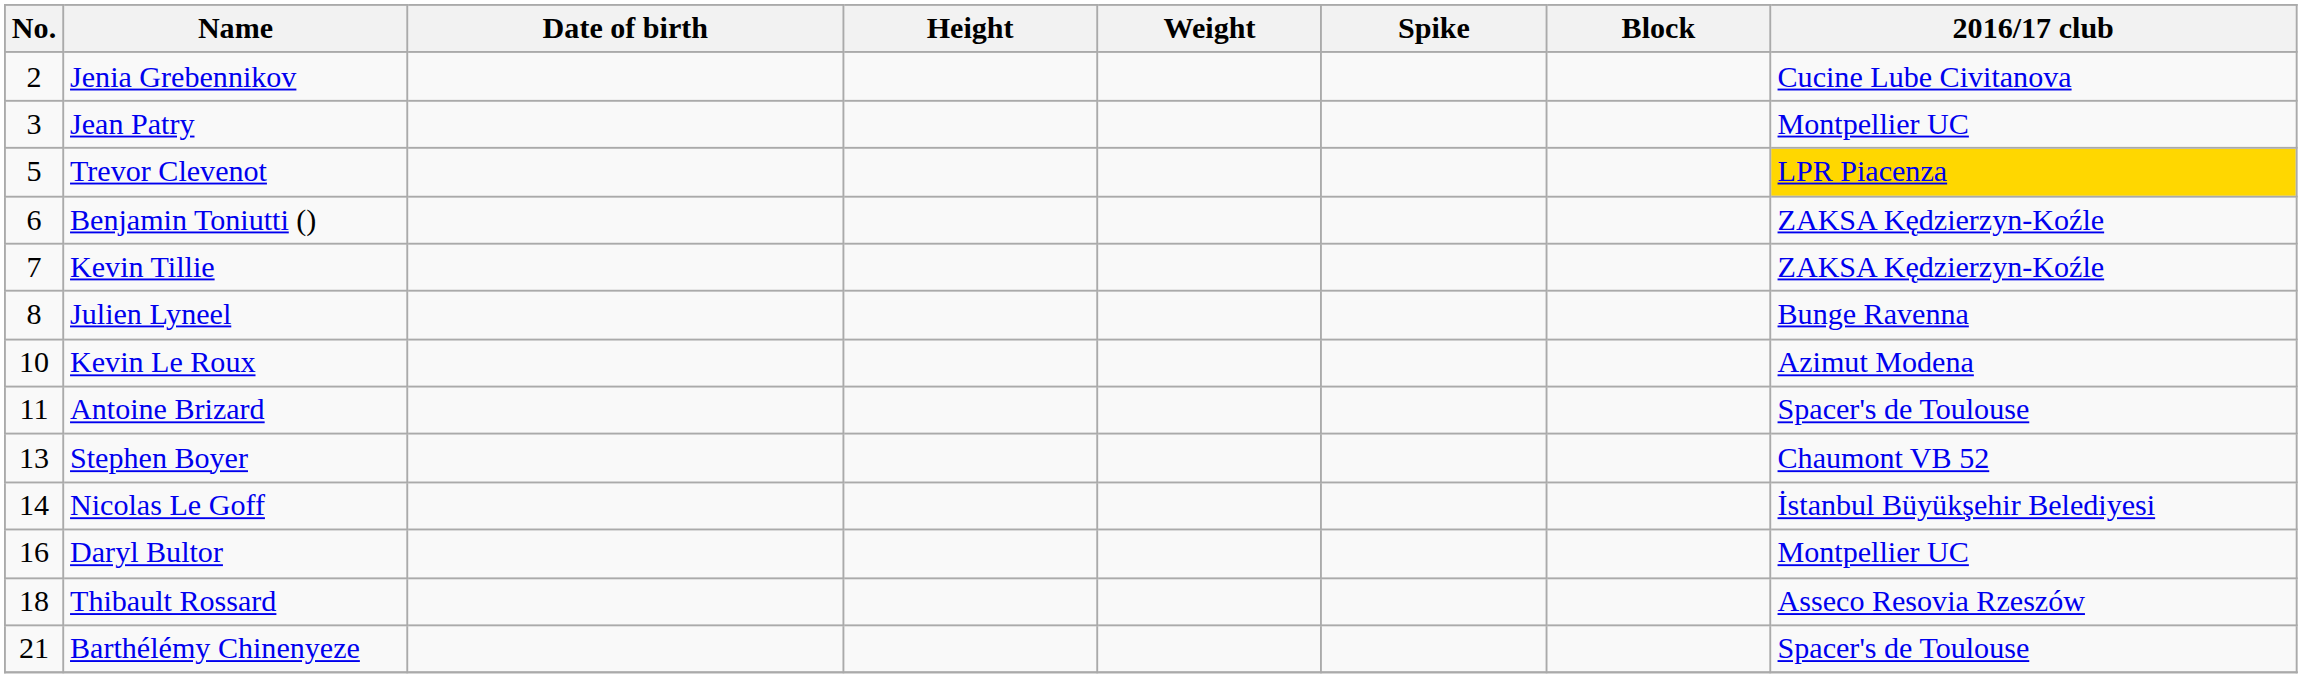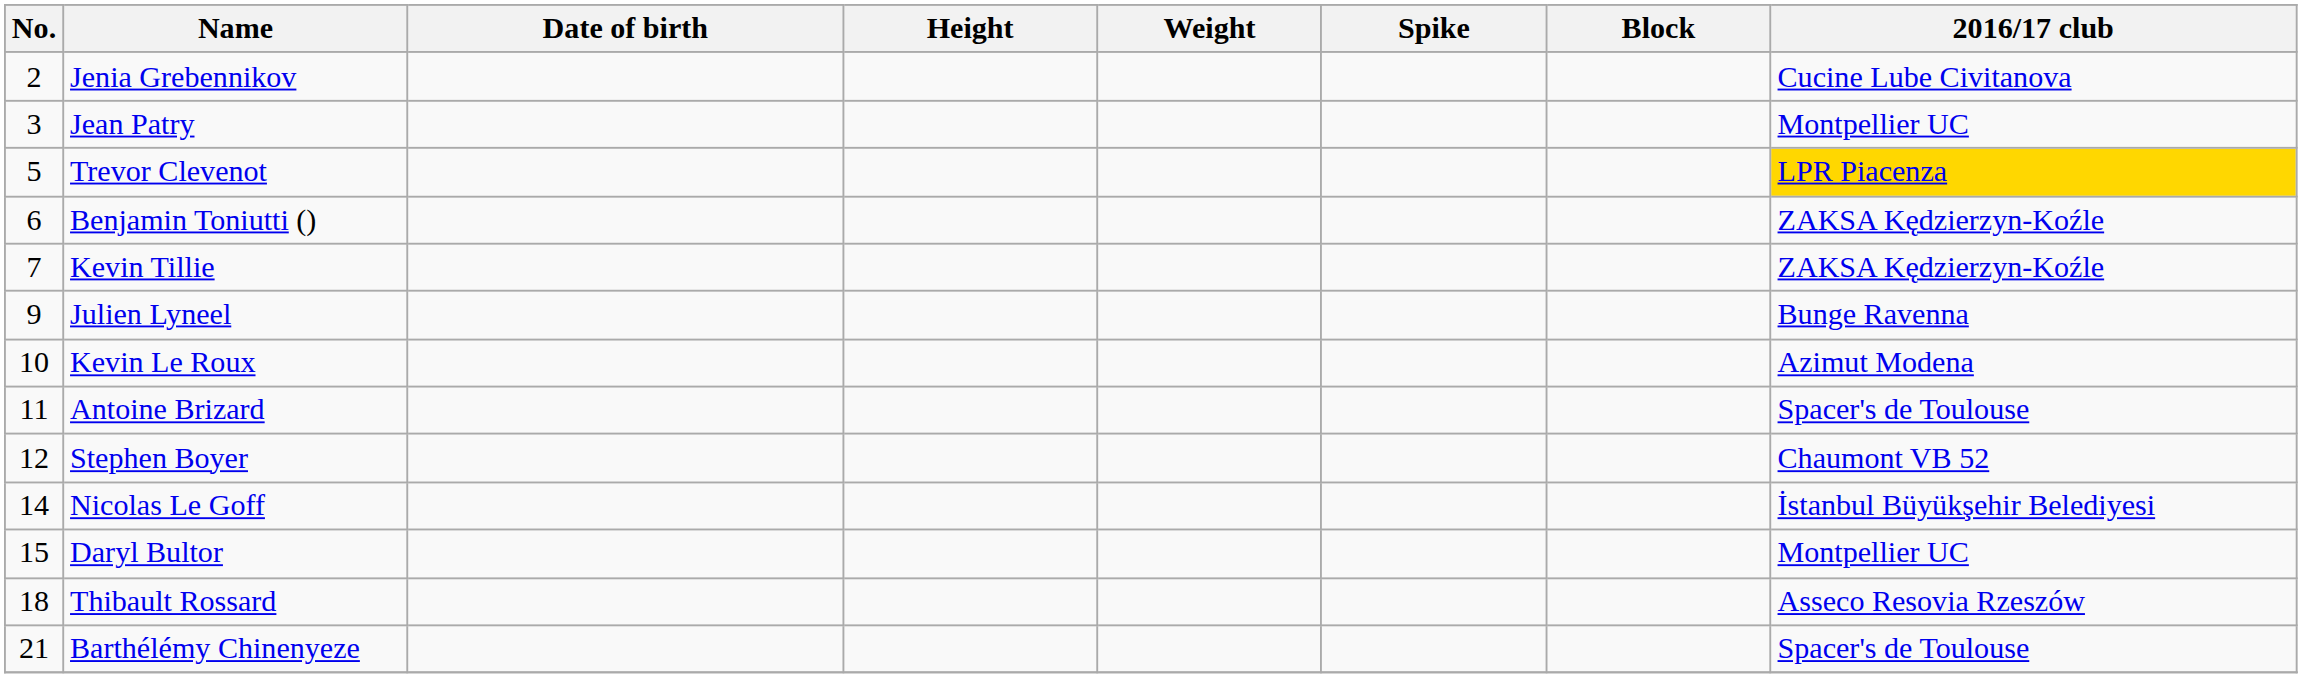 <table class="wikitable sortable" style="font-size:100%; text-align:center;">
 <tr>
 <th>No.</th>
 <th style="width:11em">Name</th>
 <th style="width:14em">Date of birth</th>
 <th style="width:8em">Height</th>
 <th style="width:7em">Weight</th>
 <th style="width:7em">Spike</th>
 <th style="width:7em">Block</th>
 <th style="width:17em">2016/17 club</th>
 </tr>
 <tr>
 <td>2</td>
 <td align=left><a href='#'>Jenia Grebennikov</a></td>
 <td align=right></td>
 <td></td>
 <td></td>
 <td></td>
 <td></td>
 <td align=left> <a href='#'>Cucine Lube Civitanova</a></td>
 </tr>
 <tr>
 <td>3</td>
 <td align=left><a href='#'>Jean Patry</a></td>
 <td align=right></td>
 <td></td>
 <td></td>
 <td></td>
 <td></td>
 <td align=left> <a href='#'>Montpellier UC</a></td>
 </tr>
 <tr>
 <td>5</td>
 <td align=left><a href='#'>Trevor Clevenot</a></td>
 <td align=right></td>
 <td></td>
 <td></td>
 <td></td>
 <td></td>
 <td align=left style="background: gold;"> <a href='#'>LPR Piacenza</a></td>
 </tr>
 <tr>
 <td>6</td>
 <td align=left><a href='#'>Benjamin Toniutti</a> ()</td>
 <td align=right></td>
 <td></td>
 <td></td>
 <td></td>
 <td></td>
 <td align=left> <a href='#'>ZAKSA Kędzierzyn-Koźle</a></td>
 </tr>
 <tr>
 <td>7</td>
 <td align=left><a href='#'>Kevin Tillie</a></td>
 <td align=right></td>
 <td></td>
 <td></td>
 <td></td>
 <td></td>
 <td align=left> <a href='#'>ZAKSA Kędzierzyn-Koźle</a></td>
 </tr>
 <tr>
-<td>8</td>
+<td>9</td>
 <td align=left><a href='#'>Julien Lyneel</a></td>
 <td align=right></td>
 <td></td>
 <td></td>
 <td></td>
 <td></td>
 <td align=left> <a href='#'>Bunge Ravenna</a></td>
 </tr>
 <tr>
 <td>10</td>
 <td align=left><a href='#'>Kevin Le Roux</a></td>
 <td align=right></td>
 <td></td>
 <td></td>
 <td></td>
 <td></td>
 <td align=left> <a href='#'>Azimut Modena</a></td>
 </tr>
 <tr>
 <td>11</td>
 <td align=left><a href='#'>Antoine Brizard</a></td>
 <td align=right></td>
 <td></td>
 <td></td>
 <td></td>
 <td></td>
 <td align=left> <a href='#'>Spacer's de Toulouse</a></td>
 </tr>
 <tr>
-<td>13</td>
+<td>12</td>
 <td align=left><a href='#'>Stephen Boyer</a></td>
 <td align=right></td>
 <td></td>
 <td></td>
 <td></td>
 <td></td>
 <td align=left> <a href='#'>Chaumont VB 52</a></td>
 </tr>
 <tr>
 <td>14</td>
 <td align=left><a href='#'>Nicolas Le Goff</a></td>
 <td align=right></td>
 <td></td>
 <td></td>
 <td></td>
 <td></td>
 <td align=left> <a href='#'>İstanbul Büyükşehir Belediyesi</a></td>
 </tr>
 <tr>
-<td>16</td>
+<td>15</td>
 <td align=left><a href='#'>Daryl Bultor</a></td>
 <td align=right></td>
 <td></td>
 <td></td>
 <td></td>
 <td></td>
 <td align=left> <a href='#'>Montpellier UC</a></td>
 </tr>
 <tr>
 <td>18</td>
 <td align=left><a href='#'>Thibault Rossard</a></td>
 <td align=right></td>
 <td></td>
 <td></td>
 <td></td>
 <td></td>
 <td align=left> <a href='#'>Asseco Resovia Rzeszów</a></td>
 </tr>
 <tr>
 <td>21</td>
 <td align=left><a href='#'>Barthélémy Chinenyeze</a></td>
 <td align=right></td>
 <td></td>
 <td></td>
 <td></td>
 <td></td>
 <td align=left> <a href='#'>Spacer's de Toulouse</a></td>
 </tr>
 <tr>
 </tr>
 </table>
